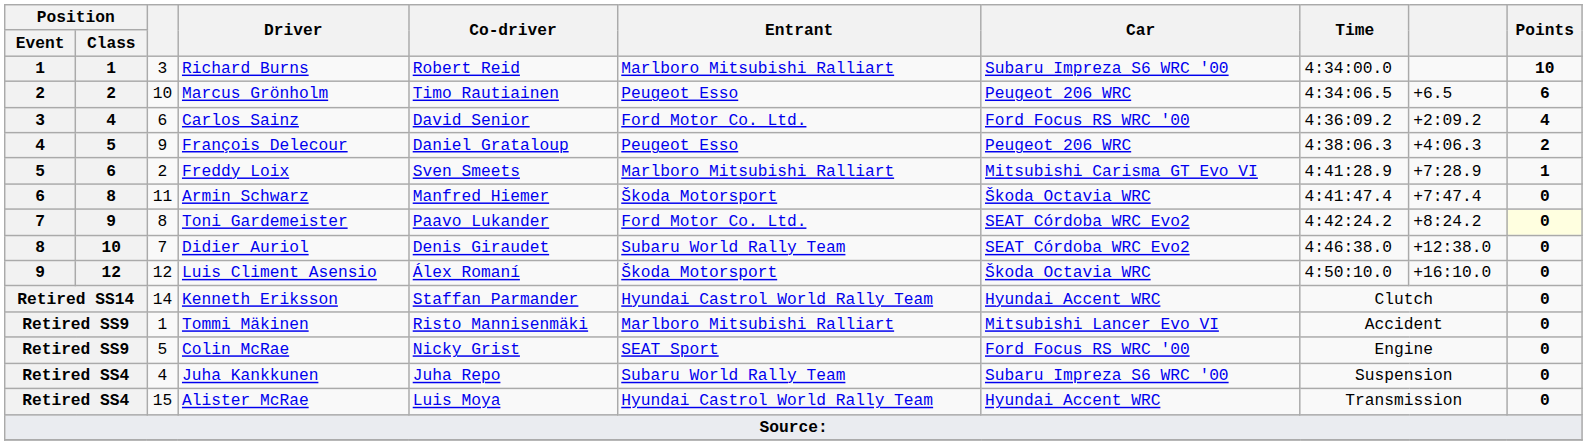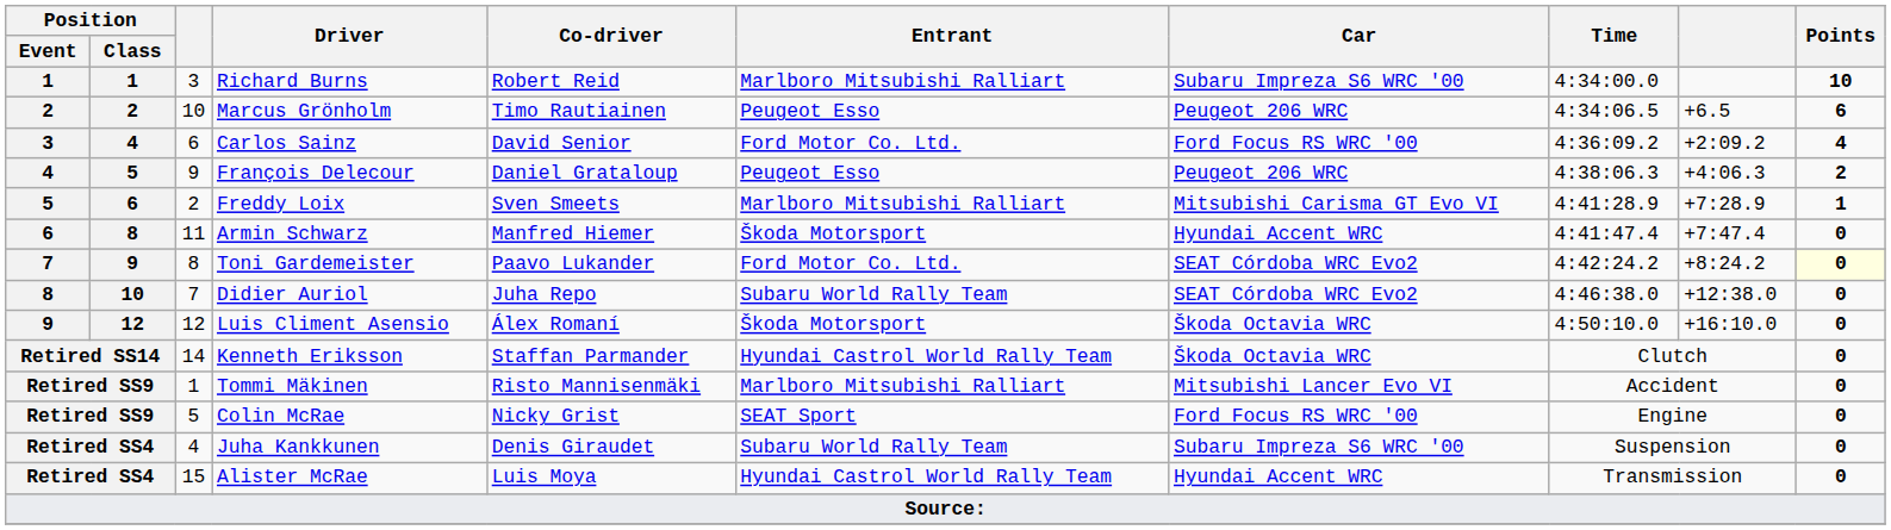 <table class="wikitable" width=85% style="font-size: 85%;">
 <tr>
 <th colspan="2">Position</th>
 <th rowspan="2"></th>
 <th rowspan="2">Driver</th>
 <th rowspan="2">Co-driver</th>
 <th rowspan="2">Entrant</th>
 <th rowspan="2">Car</th>
 <th rowspan="2">Time</th>
 <th rowspan="2"></th>
 <th rowspan="2">Points</th>
 </tr>
 <tr>
 <th>Event</th>
 <th>Class</th>
 </tr>
 <tr>
 <th>1</th>
 <th>1</th>
 <td align="center">3</td>
 <td> <a href='#'>Richard Burns</a></td>
 <td> <a href='#'>Robert Reid</a></td>
 <td> <a href='#'>Marlboro Mitsubishi Ralliart</a></td>
 <td><a href='#'>Subaru Impreza S6 WRC '00</a></td>
 <td>4:34:00.0</td>
 <td></td>
 <td align="center"><strong>10</strong></td>
 </tr>
 <tr>
 <th>2</th>
 <th>2</th>
 <td align="center">10</td>
 <td> <a href='#'>Marcus Grönholm</a></td>
 <td> <a href='#'>Timo Rautiainen</a></td>
 <td> <a href='#'>Peugeot Esso</a></td>
 <td><a href='#'>Peugeot 206 WRC</a></td>
 <td>4:34:06.5</td>
 <td>+6.5</td>
 <td align="center"><strong>6</strong></td>
 </tr>
 <tr>
 <th>3</th>
 <th>4</th>
 <td align="center">6</td>
 <td> <a href='#'>Carlos Sainz</a></td>
 <td> <a href='#'>David Senior</a></td>
 <td> <a href='#'>Ford Motor Co. Ltd.</a></td>
 <td><a href='#'>Ford Focus RS WRC '00</a></td>
 <td>4:36:09.2</td>
 <td>+2:09.2</td>
 <td align="center"><strong>4</strong></td>
 </tr>
 <tr>
 <th>4</th>
 <th>5</th>
 <td align="center">9</td>
 <td> <a href='#'>François Delecour</a></td>
 <td> <a href='#'>Daniel Grataloup</a></td>
 <td> <a href='#'>Peugeot Esso</a></td>
 <td><a href='#'>Peugeot 206 WRC</a></td>
 <td>4:38:06.3</td>
 <td>+4:06.3</td>
 <td align="center"><strong>2</strong></td>
 </tr>
 <tr>
 <th>5</th>
 <th>6</th>
 <td align="center">2</td>
 <td> <a href='#'>Freddy Loix</a></td>
 <td> <a href='#'>Sven Smeets</a></td>
 <td> <a href='#'>Marlboro Mitsubishi Ralliart</a></td>
 <td><a href='#'>Mitsubishi Carisma GT Evo VI</a></td>
 <td>4:41:28.9</td>
 <td>+7:28.9</td>
 <td align="center"><strong>1</strong></td>
 </tr>
 <tr>
 <th>6</th>
 <th>8</th>
 <td align="center">11</td>
 <td> <a href='#'>Armin Schwarz</a></td>
 <td> <a href='#'>Manfred Hiemer</a></td>
 <td> <a href='#'>Škoda Motorsport</a></td>
-<td><a href='#'>Škoda Octavia WRC</a></td>
+<td><a href='#'>Hyundai Accent WRC</a></td>
 <td>4:41:47.4</td>
 <td>+7:47.4</td>
 <td align="center"><strong>0</strong></td>
 </tr>
 <tr>
 <th>7</th>
 <th>9</th>
 <td align="center">8</td>
 <td> <a href='#'>Toni Gardemeister</a></td>
 <td> <a href='#'>Paavo Lukander</a></td>
 <td> <a href='#'>Ford Motor Co. Ltd.</a></td>
 <td><a href='#'>SEAT Córdoba WRC Evo2</a></td>
 <td>4:42:24.2</td>
 <td>+8:24.2</td>
 <td align="center" style="background: lightyellow;"><strong>0</strong></td>
 </tr>
 <tr>
 <th>8</th>
 <th>10</th>
 <td align="center">7</td>
 <td> <a href='#'>Didier Auriol</a></td>
-<td> <a href='#'>Denis Giraudet</a></td>
+<td> <a href='#'>Juha Repo</a></td>
 <td> <a href='#'>Subaru World Rally Team</a></td>
 <td><a href='#'>SEAT Córdoba WRC Evo2</a></td>
 <td>4:46:38.0</td>
 <td>+12:38.0</td>
 <td align="center"><strong>0</strong></td>
 </tr>
 <tr>
 <th>9</th>
 <th>12</th>
 <td align="center">12</td>
 <td> <a href='#'>Luis Climent Asensio</a></td>
 <td> <a href='#'>Álex Romaní</a></td>
 <td> <a href='#'>Škoda Motorsport</a></td>
 <td><a href='#'>Škoda Octavia WRC</a></td>
 <td>4:50:10.0</td>
 <td>+16:10.0</td>
 <td align="center"><strong>0</strong></td>
 </tr>
 <tr>
 <th colspan="2">Retired SS14</th>
 <td align="center">14</td>
 <td> <a href='#'>Kenneth Eriksson</a></td>
 <td> <a href='#'>Staffan Parmander</a></td>
 <td> <a href='#'>Hyundai Castrol World Rally Team</a></td>
-<td><a href='#'>Hyundai Accent WRC</a></td>
+<td><a href='#'>Škoda Octavia WRC</a></td>
 <td align="center" colspan="2">Clutch</td>
 <td align="center"><strong>0</strong></td>
 </tr>
 <tr>
 <th colspan="2">Retired SS9</th>
 <td align="center">1</td>
 <td> <a href='#'>Tommi Mäkinen</a></td>
 <td> <a href='#'>Risto Mannisenmäki</a></td>
 <td> <a href='#'>Marlboro Mitsubishi Ralliart</a></td>
 <td><a href='#'>Mitsubishi Lancer Evo VI</a></td>
 <td align="center" colspan="2">Accident</td>
 <td align="center"><strong>0</strong></td>
 </tr>
 <tr>
 <th colspan="2">Retired SS9</th>
 <td align="center">5</td>
 <td> <a href='#'>Colin McRae</a></td>
 <td> <a href='#'>Nicky Grist</a></td>
 <td> <a href='#'>SEAT Sport</a></td>
 <td><a href='#'>Ford Focus RS WRC '00</a></td>
 <td align="center" colspan="2">Engine</td>
 <td align="center"><strong>0</strong></td>
 </tr>
 <tr>
 <th colspan="2">Retired SS4</th>
 <td align="center">4</td>
 <td> <a href='#'>Juha Kankkunen</a></td>
-<td> <a href='#'>Juha Repo</a></td>
+<td> <a href='#'>Denis Giraudet</a></td>
 <td> <a href='#'>Subaru World Rally Team</a></td>
 <td><a href='#'>Subaru Impreza S6 WRC '00</a></td>
 <td align="center" colspan="2">Suspension</td>
 <td align="center"><strong>0</strong></td>
 </tr>
 <tr>
 <th colspan="2">Retired SS4</th>
 <td align="center">15</td>
 <td> <a href='#'>Alister McRae</a></td>
 <td> <a href='#'>Luis Moya</a></td>
 <td> <a href='#'>Hyundai Castrol World Rally Team</a></td>
 <td><a href='#'>Hyundai Accent WRC</a></td>
 <td align="center" colspan="2">Transmission</td>
 <td align="center"><strong>0</strong></td>
 </tr>
 <tr>
 <td style="background-color:#EAECF0; text-align:center" colspan="10"><strong>Source:</strong></td>
 </tr>
 <tr>
 </tr>
 </table>
